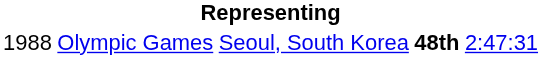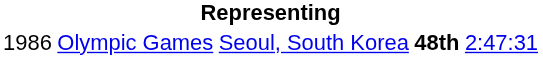 <table>
 <tr>
 <th colspan="5">Representing </th>
 </tr>
 <tr>
-<td>1988</td>
+<td>1986</td>
 <td><a href='#'>Olympic Games</a></td>
 <td><a href='#'>Seoul, South Korea</a></td>
 <td><strong>48th</strong></td>
 <td><a href='#'>2:47:31</a></td>
 </tr>
 </table>
